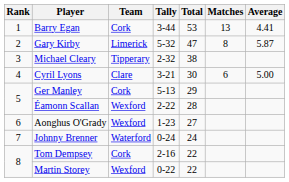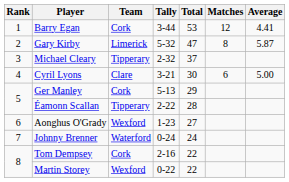 <table class="wikitable">
 <tr>
 <th>Rank</th>
 <th>Player</th>
 <th>Team</th>
 <th>Tally</th>
 <th>Total</th>
 <th>Matches</th>
 <th>Average</th>
 </tr>
 <tr>
 <td rowspan=1 align=center>1</td>
 <td><a href='#'>Barry Egan</a></td>
 <td><a href='#'>Cork</a></td>
 <td align=center>3-44</td>
 <td align=center>53</td>
-<td align=center>13</td>
+<td align=center>12</td>
 <td align=center>4.41</td>
 </tr>
 <tr>
 <td rowspan=1 align=center>2</td>
 <td><a href='#'>Gary Kirby</a></td>
 <td><a href='#'>Limerick</a></td>
 <td align=center>5-32</td>
 <td align=center>47</td>
 <td align=center>8</td>
 <td align=center>5.87</td>
 </tr>
 <tr>
 <td rowspan=1 align=center>3</td>
 <td><a href='#'>Michael Cleary</a></td>
 <td><a href='#'>Tipperary</a></td>
 <td align=center>2-32</td>
-<td align=center>38</td>
+<td align=center>37</td>
 <td align=center></td>
 <td align=center></td>
 </tr>
 <tr>
 <td rowspan=1 align=center>4</td>
 <td><a href='#'>Cyril Lyons</a></td>
 <td><a href='#'>Clare</a></td>
 <td align=center>3-21</td>
 <td align=center>30</td>
 <td align=center>6</td>
 <td align=center>5.00</td>
 </tr>
 <tr>
 <td rowspan=2 align=center>5</td>
 <td><a href='#'>Ger Manley</a></td>
 <td><a href='#'>Cork</a></td>
 <td align=center>5-13</td>
 <td align=center>29</td>
 <td align=center></td>
 <td align=center></td>
 </tr>
 <tr>
 <td><a href='#'>Éamonn Scallan</a></td>
-<td><a href='#'>Wexford</a></td>
+<td><a href='#'>Tipperary</a></td>
 <td align=center>2-22</td>
 <td align=center>28</td>
 <td align=center></td>
 <td align=center></td>
 </tr>
 <tr>
 <td rowspan=1 align=center>6</td>
 <td>Aonghus O'Grady</td>
 <td><a href='#'>Wexford</a></td>
 <td align=center>1-23</td>
 <td align=center>27</td>
 <td align=center></td>
 <td align=center></td>
 </tr>
 <tr>
 <td rowspan=1 align=center>7</td>
 <td><a href='#'>Johnny Brenner</a></td>
 <td><a href='#'>Waterford</a></td>
 <td align=center>0-24</td>
 <td align=center>24</td>
 <td align=center></td>
 <td align=center></td>
 </tr>
 <tr>
 <td rowspan=2 align=center>8</td>
 <td><a href='#'>Tom Dempsey</a></td>
 <td><a href='#'>Cork</a></td>
 <td align=center>2-16</td>
 <td align=center>22</td>
 <td align=center></td>
 <td align=center></td>
 </tr>
 <tr>
 <td><a href='#'>Martin Storey</a></td>
 <td><a href='#'>Wexford</a></td>
 <td align=center>0-22</td>
 <td align=center>22</td>
 <td align=center></td>
 <td align=center></td>
 </tr>
 </table>
